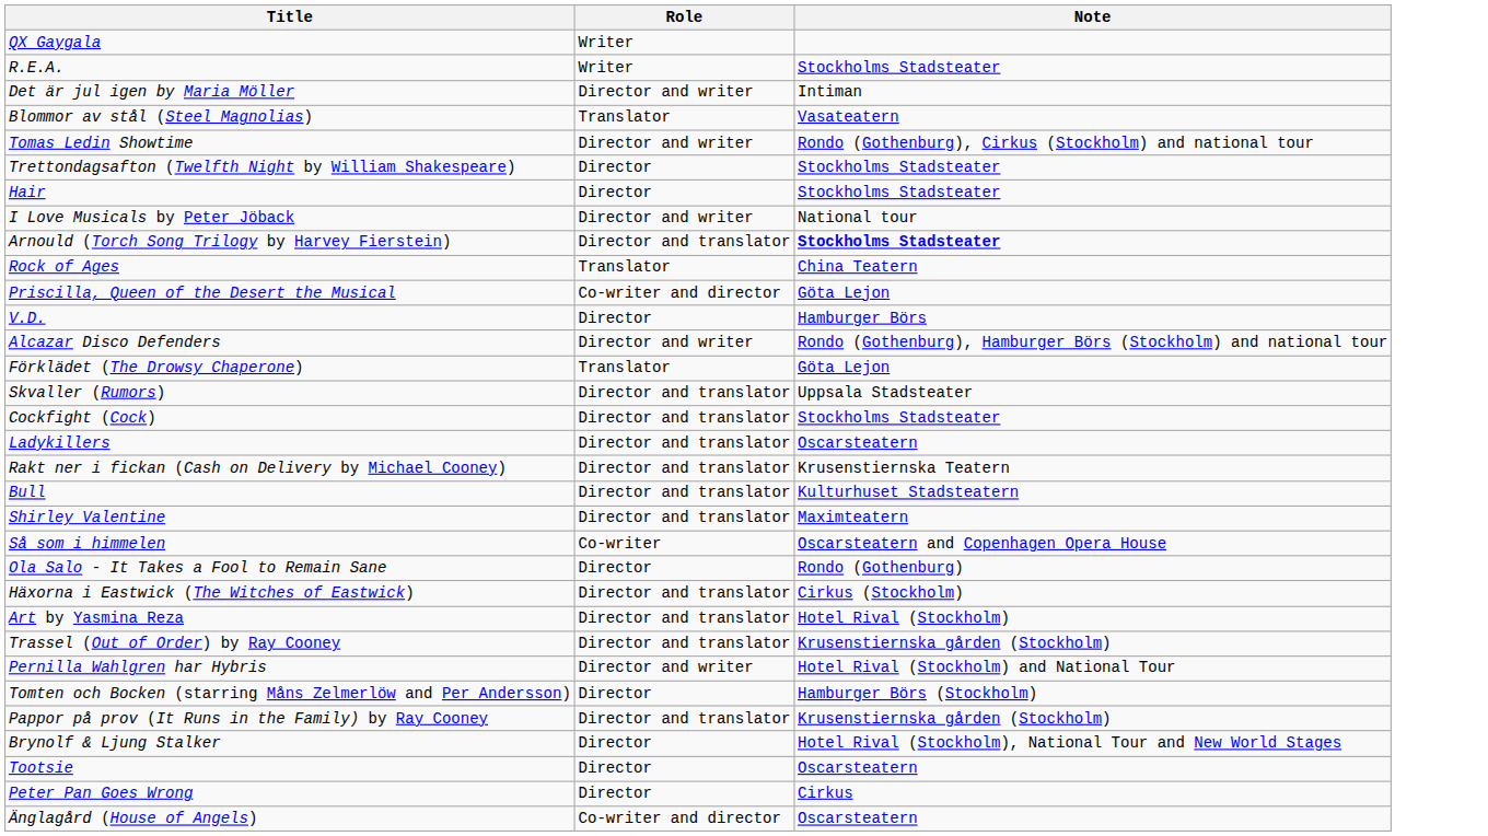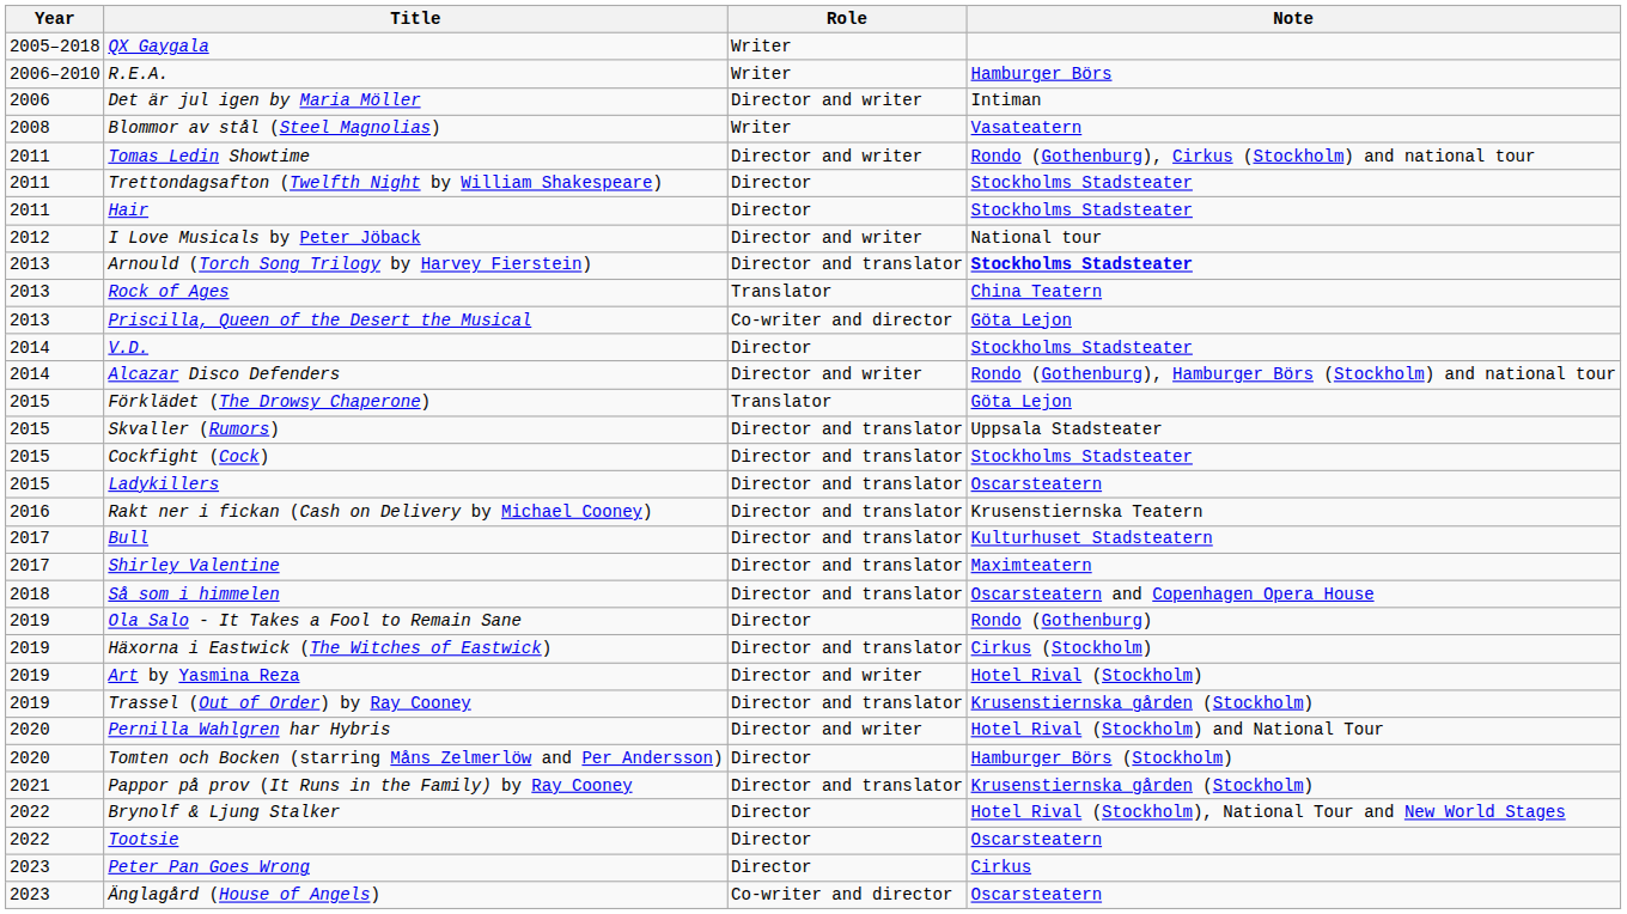 <table class="wikitable sortable">
 <tr>
+<th>Year</th>
 <th>Title</th>
 <th>Role</th>
 <th>Note</th>
 </tr>
 <tr>
+<td>2005–2018</td>
 <td><em><a href='#'>QX Gaygala</a></em></td>
 <td>Writer</td>
 <td></td>
 </tr>
 <tr>
+<td>2006–2010</td>
 <td><em>R.E.A.</em></td>
 <td>Writer</td>
-<td><a href='#'>Stockholms Stadsteater</a></td>
+<td><a href='#'>Hamburger Börs</a></td>
 </tr>
 <tr>
+<td>2006</td>
 <td><em>Det är jul igen by <a href='#'>Maria Möller</a></em></td>
 <td>Director and writer</td>
 <td>Intiman</td>
 </tr>
 <tr>
+<td>2008</td>
 <td><em>Blommor av stål</em> (<em><a href='#'>Steel Magnolias</a></em>)</td>
-<td>Translator</td>
+<td>Writer</td>
 <td><a href='#'>Vasateatern</a></td>
 </tr>
 <tr>
+<td>2011</td>
 <td><em><a href='#'>Tomas Ledin</a> Showtime</em></td>
 <td>Director and writer</td>
 <td><a href='#'>Rondo</a> (<a href='#'>Gothenburg</a>), <a href='#'>Cirkus</a> (<a href='#'>Stockholm</a>) and national tour</td>
 </tr>
 <tr>
+<td>2011</td>
 <td><em>Trettondagsafton</em> (<em><a href='#'>Twelfth Night</a></em> by <a href='#'>William Shakespeare</a>)</td>
 <td>Director</td>
 <td><a href='#'>Stockholms Stadsteater</a></td>
 </tr>
 <tr>
+<td>2011</td>
 <td><a href='#'><em>Hair</em></a></td>
 <td>Director</td>
 <td><a href='#'>Stockholms Stadsteater</a></td>
 </tr>
 <tr>
+<td>2012</td>
 <td><em>I Love Musicals</em> by <a href='#'>Peter Jöback</a></td>
 <td>Director and writer</td>
 <td>National tour</td>
 </tr>
 <tr>
+<td>2013</td>
 <td><em>Arnould</em> (<em><a href='#'>Torch Song Trilogy</a></em> by <a href='#'>Harvey Fierstein</a>)</td>
 <td>Director and translator</td>
 <td><strong><a href='#'>Stockholms Stadsteater</a></strong></td>
 </tr>
 <tr>
+<td>2013</td>
 <td><a href='#'><em>Rock of Ages</em></a></td>
 <td>Translator</td>
 <td><a href='#'>China Teatern</a></td>
 </tr>
 <tr>
+<td>2013</td>
 <td><a href='#'><em>Priscilla, Queen of the Desert the Musical</em></a></td>
 <td>Co-writer and director</td>
 <td><a href='#'>Göta Lejon</a></td>
 </tr>
 <tr>
+<td>2014</td>
 <td><em><a href='#'>V.D.</a></em></td>
 <td>Director</td>
-<td><a href='#'>Hamburger Börs</a></td>
+<td><a href='#'>Stockholms Stadsteater</a></td>
 </tr>
 <tr>
+<td>2014</td>
 <td><em><a href='#'>Alcazar</a></em> <em>Disco Defenders</em></td>
 <td>Director and writer</td>
 <td><a href='#'>Rondo</a> (<a href='#'>Gothenburg</a>), <a href='#'>Hamburger Börs</a> (<a href='#'>Stockholm</a>) and national tour</td>
 </tr>
 <tr>
+<td>2015</td>
 <td><em>Förklädet</em> (<em><a href='#'>The Drowsy Chaperone</a></em>)</td>
 <td>Translator</td>
 <td><a href='#'>Göta Lejon</a></td>
 </tr>
 <tr>
+<td>2015</td>
 <td><em>Skvaller</em> (<em><a href='#'>Rumors</a></em>)</td>
 <td>Director and translator</td>
 <td>Uppsala Stadsteater</td>
 </tr>
 <tr>
+<td>2015</td>
 <td><em>Cockfight</em> (<em><a href='#'>Cock</a></em>)</td>
 <td>Director and translator</td>
 <td><a href='#'>Stockholms Stadsteater</a></td>
 </tr>
 <tr>
+<td>2015</td>
 <td><a href='#'><em>Ladykillers</em></a></td>
 <td>Director and translator</td>
 <td><a href='#'>Oscarsteatern</a></td>
 </tr>
 <tr>
+<td>2016</td>
 <td><em>Rakt ner i fickan</em> (<em>Cash on Delivery</em> by <a href='#'>Michael Cooney</a>)</td>
 <td>Director and translator</td>
 <td>Krusenstiernska Teatern</td>
 </tr>
 <tr>
+<td>2017</td>
 <td><em><a href='#'>Bull</a></em></td>
 <td>Director and translator</td>
 <td><a href='#'>Kulturhuset Stadsteatern</a></td>
 </tr>
 <tr>
+<td>2017</td>
 <td><em><a href='#'>Shirley Valentine</a></em></td>
 <td>Director and translator</td>
 <td><a href='#'>Maximteatern</a></td>
 </tr>
 <tr>
+<td>2018</td>
 <td><em><a href='#'>Så som i himmelen</a></em></td>
-<td>Co-writer</td>
+<td>Director and translator</td>
 <td><a href='#'>Oscarsteatern</a> and <a href='#'>Copenhagen Opera House</a></td>
 </tr>
 <tr>
+<td>2019</td>
 <td><em><a href='#'>Ola Salo</a></em> - <em>It Takes a Fool to Remain Sane</em></td>
 <td>Director</td>
 <td><a href='#'>Rondo</a> (<a href='#'>Gothenburg</a>)</td>
 </tr>
 <tr>
+<td>2019</td>
 <td><em>Häxorna i Eastwick</em> (<em><a href='#'>The Witches of Eastwick</a></em>)</td>
 <td>Director and translator</td>
 <td><a href='#'>Cirkus</a> (<a href='#'>Stockholm</a>)</td>
 </tr>
 <tr>
+<td>2019</td>
 <td><em><a href='#'>Art</a></em> by <a href='#'>Yasmina Reza</a></td>
-<td>Director and translator</td>
+<td>Director and writer</td>
 <td><a href='#'>Hotel Rival</a> (<a href='#'>Stockholm</a>)</td>
 </tr>
 <tr>
+<td>2019</td>
 <td><em>Trassel</em> (<em><a href='#'>Out of Order</a></em>) by <a href='#'>Ray Cooney</a></td>
 <td>Director and translator</td>
 <td><a href='#'>Krusenstiernska gården</a> (<a href='#'>Stockholm</a>)</td>
 </tr>
 <tr>
+<td>2020</td>
 <td><em><a href='#'>Pernilla Wahlgren</a> har Hybris</em></td>
 <td>Director and writer</td>
 <td><a href='#'>Hotel Rival</a> (<a href='#'>Stockholm</a>) and National Tour</td>
 </tr>
 <tr>
+<td>2020</td>
 <td><em>Tomten och Bocken</em> (starring <a href='#'>Måns Zelmerlöw</a> and <a href='#'>Per Andersson</a>)</td>
 <td>Director</td>
 <td><a href='#'>Hamburger Börs</a> (<a href='#'>Stockholm</a>)</td>
 </tr>
 <tr>
+<td>2021</td>
 <td><em>Pappor på prov</em> (<em>It Runs in the Family)</em> by <a href='#'>Ray Cooney</a></td>
 <td>Director and translator</td>
 <td><a href='#'>Krusenstiernska gården</a> (<a href='#'>Stockholm</a>)</td>
 </tr>
 <tr>
+<td>2022</td>
 <td><em>Brynolf & Ljung Stalker</em></td>
 <td>Director</td>
 <td><a href='#'>Hotel Rival</a> (<a href='#'>Stockholm</a>), National Tour and <a href='#'>New World Stages</a></td>
 </tr>
 <tr>
+<td>2022</td>
 <td><em><a href='#'>Tootsie</a></em></td>
 <td>Director</td>
 <td><a href='#'>Oscarsteatern</a></td>
 </tr>
 <tr>
+<td>2023</td>
 <td><em><a href='#'>Peter Pan Goes Wrong</a></em></td>
 <td>Director</td>
 <td><a href='#'>Cirkus</a></td>
 </tr>
 <tr>
+<td>2023</td>
 <td><em>Änglagård</em> (<em><a href='#'>House of Angels</a></em>)</td>
 <td>Co-writer and director</td>
 <td><a href='#'>Oscarsteatern</a></td>
 </tr>
 </table>
